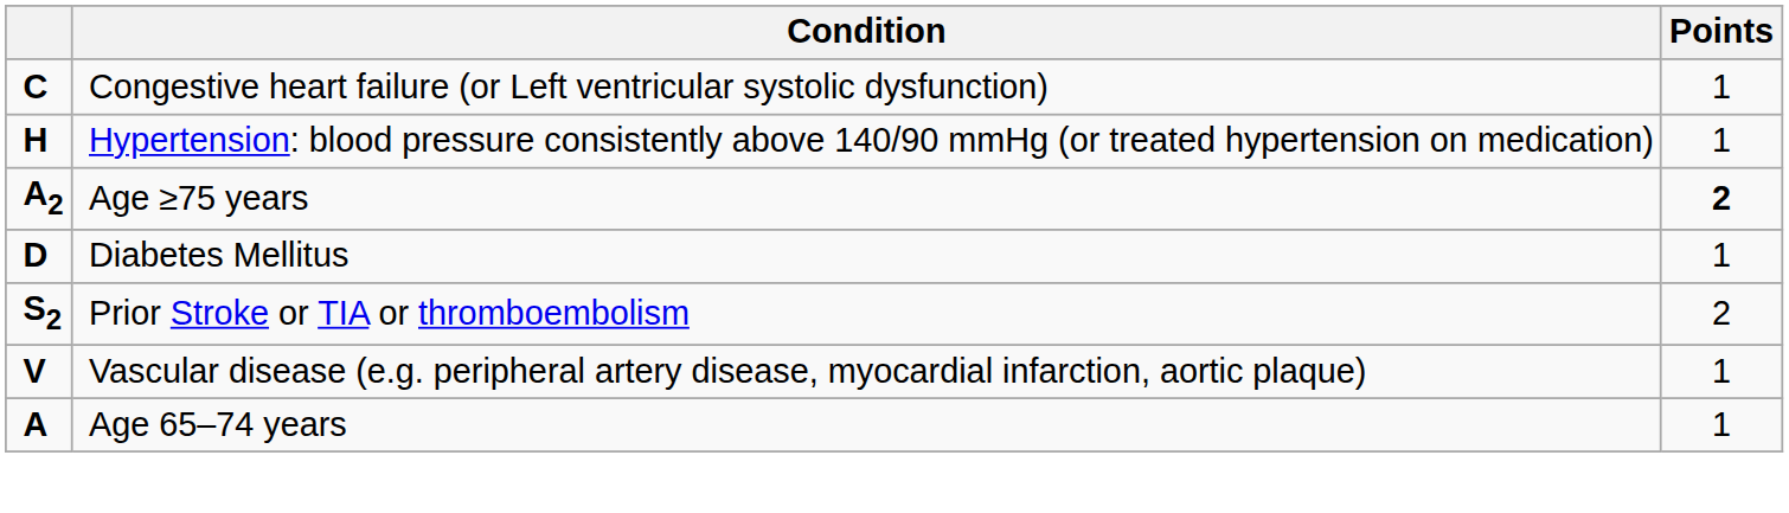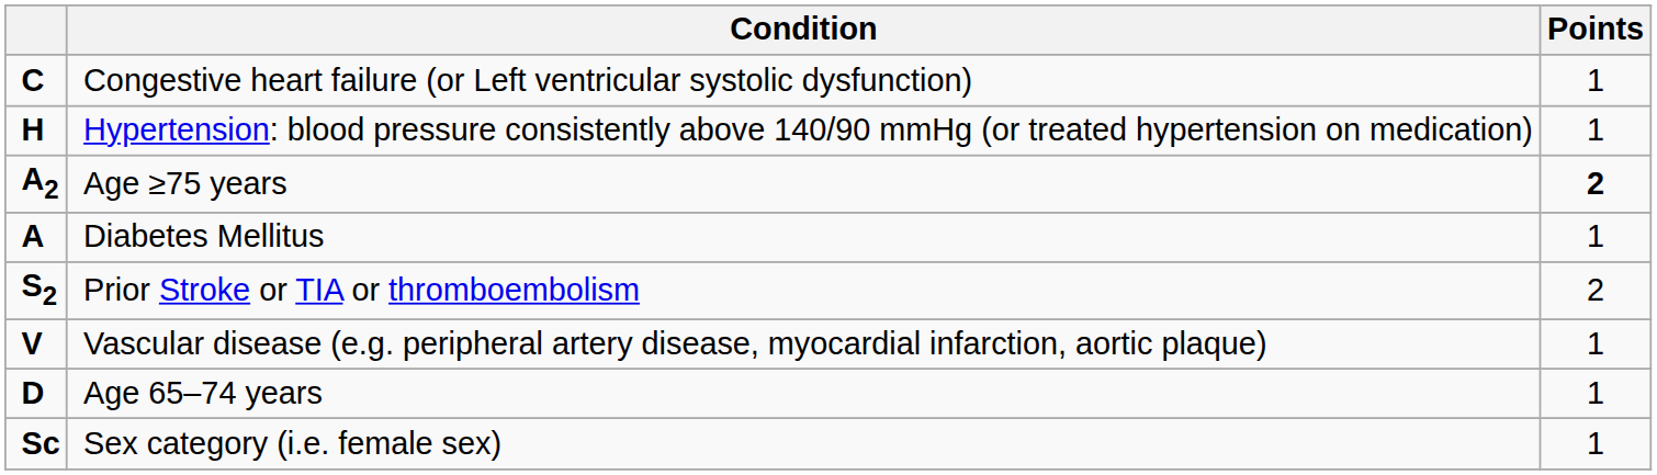 <table class="wikitable" style="margin-left:15px">
 <tr>
 <th></th>
 <th>Condition</th>
 <th>Points</th>
 </tr>
 <tr>
 <td> <strong>C</strong> </td>
 <td> Congestive heart failure (or Left ventricular systolic dysfunction)</td>
 <td style="text-align:center">1</td>
 </tr>
 <tr>
 <td> <strong>H</strong></td>
 <td> <a href='#'>Hypertension</a>: blood pressure consistently above 140/90 mmHg (or treated hypertension on medication)</td>
 <td style="text-align:center">1</td>
 </tr>
 <tr>
 <td> <strong>A<sub>2</sub></strong></td>
 <td> Age ≥75 years</td>
 <td style="text-align:center"><strong>2</strong></td>
 </tr>
 <tr>
-<td> <strong>D</strong></td>
+<td> <strong>A</strong></td>
 <td> Diabetes Mellitus</td>
 <td style="text-align:center">1</td>
 </tr>
 <tr>
 <td> <strong>S<sub>2</sub></strong></td>
 <td> Prior <a href='#'>Stroke</a> or <a href='#'>TIA</a> or <a href='#'>thromboembolism</a></td>
 <td style="text-align:center">2</td>
 </tr>
 <tr>
 <td> <strong>V</strong></td>
 <td> Vascular disease (e.g. peripheral artery disease, myocardial infarction, aortic plaque)</td>
 <td style="text-align:center">1</td>
 </tr>
 <tr>
-<td> <strong>A</strong></td>
+<td> <strong>D</strong></td>
 <td> Age 65–74 years</td>
 <td style="text-align:center">1</td>
 </tr>
+<tr>
+<td> <strong>Sc</strong></td>
+<td> Sex category (i.e. female sex)</td>
+<td style="text-align:center">1</td>
+</tr>
 </table>
